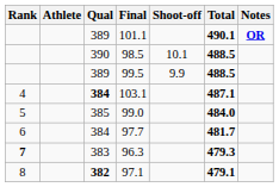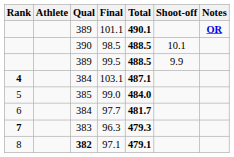 <table class="wikitable sortable" style="text-align: center">
 <tr>
 <th>Rank</th>
 <th>Athlete</th>
 <th>Qual</th>
 <th>Final</th>
+<th>Total</th>
 <th>Shoot-off</th>
-<th>Total</th>
 <th>Notes</th>
 </tr>
 <tr>
 <td></td>
 <td align=left></td>
 <td>389</td>
 <td>101.1</td>
+<td><strong>490.1</strong></td>
 <td></td>
-<td><strong>490.1</strong></td>
 <td><strong><a href='#'>OR</a></strong></td>
 </tr>
 <tr>
 <td></td>
 <td align=left></td>
 <td>390</td>
 <td>98.5</td>
+<td><strong>488.5</strong></td>
 <td>10.1</td>
-<td><strong>488.5</strong></td>
 <td></td>
 </tr>
 <tr>
 <td></td>
 <td align=left></td>
 <td>389</td>
 <td>99.5</td>
+<td><strong>488.5</strong></td>
 <td>9.9</td>
-<td><strong>488.5</strong></td>
 <td></td>
 </tr>
 <tr>
-<td>4</td>
+<td><strong>4</strong></td>
 <td align=left></td>
-<td><strong>384</strong></td>
+<td>384</td>
 <td>103.1</td>
+<td><strong>487.1</strong></td>
 <td></td>
-<td><strong>487.1</strong></td>
 <td></td>
 </tr>
 <tr>
 <td>5</td>
 <td align=left></td>
 <td>385</td>
 <td>99.0</td>
+<td><strong>484.0</strong></td>
 <td></td>
-<td><strong>484.0</strong></td>
 <td></td>
 </tr>
 <tr>
 <td>6</td>
 <td align=left></td>
 <td>384</td>
 <td>97.7</td>
+<td><strong>481.7</strong></td>
 <td></td>
-<td><strong>481.7</strong></td>
 <td></td>
 </tr>
 <tr>
 <td><strong>7</strong></td>
 <td align=left></td>
 <td>383</td>
 <td>96.3</td>
+<td><strong>479.3</strong></td>
 <td></td>
-<td><strong>479.3</strong></td>
 <td></td>
 </tr>
 <tr>
 <td>8</td>
 <td align=left></td>
 <td><strong>382</strong></td>
 <td>97.1</td>
+<td><strong>479.1</strong></td>
 <td></td>
-<td><strong>479.1</strong></td>
 <td></td>
 </tr>
 </table>
